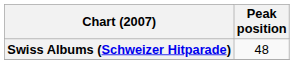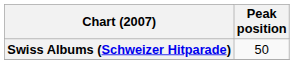 <table class="wikitable plainrowheaders" style="text-align:center">
 <tr>
 <th scope="col">Chart (2007)</th>
 <th scope="col">Peak<br>position</th>
 </tr>
 <tr>
 <th scope="row">Swiss Albums (<a href='#'>Schweizer Hitparade</a>)</th>
-<td>48</td>
+<td>50</td>
 </tr>
 <tr>
 </tr>
 </table>
